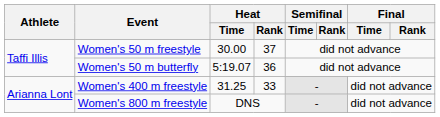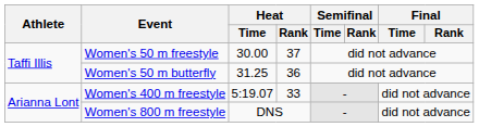 <table class=wikitable style="font-size:90%; text-align:center">
 <tr>
 <th rowspan="2">Athlete</th>
 <th rowspan="2">Event</th>
 <th colspan="2">Heat</th>
 <th colspan="2">Semifinal</th>
 <th colspan="2">Final</th>
 </tr>
 <tr style="font-size:95%">
 <th>Time</th>
 <th>Rank</th>
 <th>Time</th>
 <th>Rank</th>
 <th>Time</th>
 <th>Rank</th>
 </tr>
 <tr>
 <td align=left rowspan=2><a href='#'>Taffi Illis</a></td>
 <td align=left><a href='#'>Women's 50 m freestyle</a></td>
 <td>30.00</td>
 <td>37</td>
 <td colspan=4>did not advance</td>
 </tr>
 <tr>
 <td align=left><a href='#'>Women's 50 m butterfly</a></td>
-<td>5:19.07</td>
+<td>31.25</td>
 <td>36</td>
 <td colspan=4>did not advance</td>
 </tr>
 <tr>
 <td align=left rowspan=2><a href='#'>Arianna Lont</a></td>
 <td align=left><a href='#'>Women's 400 m freestyle</a></td>
-<td>31.25</td>
+<td>5:19.07</td>
 <td>33</td>
 <td colspan=2 style="background-color:#e5e5e5">-</td>
 <td colspan=2>did not advance</td>
 </tr>
 <tr>
 <td align=left><a href='#'>Women's 800 m freestyle</a></td>
 <td colspan=2>DNS</td>
 <td colspan=2 style="background-color:#e5e5e5">-</td>
 <td colspan=2>did not advance</td>
 </tr>
 </table>
